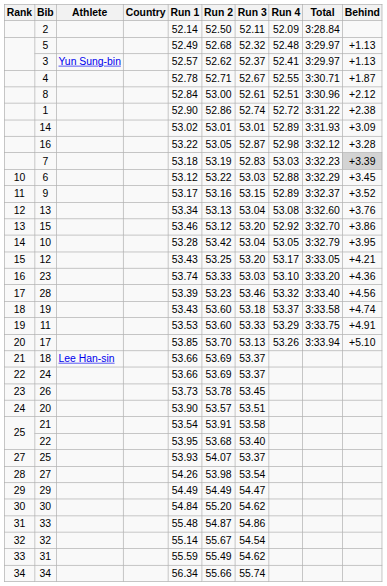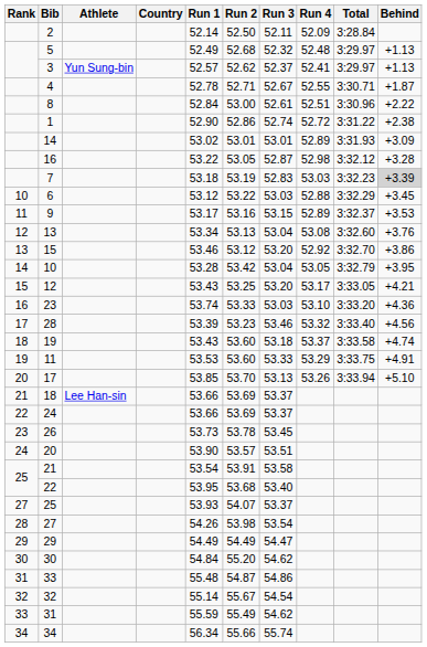 <table class="wikitable sortable" style="text-align:center">
 <tr>
 <th>Rank</th>
 <th>Bib</th>
 <th>Athlete</th>
 <th>Country</th>
 <th>Run 1</th>
 <th>Run 2</th>
 <th>Run 3</th>
 <th>Run 4</th>
 <th>Total</th>
 <th>Behind</th>
 </tr>
 <tr>
 <td></td>
 <td>2</td>
 <td align=left></td>
 <td align=left></td>
 <td>52.14</td>
 <td>52.50</td>
 <td>52.11</td>
 <td>52.09</td>
 <td>3:28.84</td>
 <td></td>
 </tr>
 <tr>
 <td rowspan=2></td>
 <td>5</td>
 <td align=left></td>
 <td align=left></td>
 <td>52.49</td>
 <td>52.68</td>
 <td>52.32</td>
 <td>52.48</td>
 <td>3:29.97</td>
 <td>+1.13</td>
 </tr>
 <tr>
 <td>3</td>
 <td align=left><a href='#'>Yun Sung-bin</a></td>
 <td align=left></td>
 <td>52.57</td>
 <td>52.62</td>
 <td>52.37</td>
 <td>52.41</td>
 <td>3:29.97</td>
 <td>+1.13</td>
 </tr>
 <tr>
 <td></td>
 <td>4</td>
 <td align=left></td>
 <td align=left></td>
 <td>52.78</td>
 <td>52.71</td>
 <td>52.67</td>
 <td>52.55</td>
 <td>3:30.71</td>
 <td>+1.87</td>
 </tr>
 <tr>
 <td></td>
 <td>8</td>
 <td align=left></td>
 <td align=left></td>
 <td>52.84</td>
 <td>53.00</td>
 <td>52.61</td>
 <td>52.51</td>
 <td>3:30.96</td>
-<td>+2.12</td>
+<td>+2.22</td>
 </tr>
 <tr>
 <td></td>
 <td>1</td>
 <td align=left></td>
 <td align=left></td>
 <td>52.90</td>
 <td>52.86</td>
 <td>52.74</td>
 <td>52.72</td>
 <td>3:31.22</td>
 <td>+2.38</td>
 </tr>
 <tr>
 <td></td>
 <td>14</td>
 <td align=left></td>
 <td align=left></td>
 <td>53.02</td>
 <td>53.01</td>
 <td>53.01</td>
 <td>52.89</td>
 <td>3:31.93</td>
 <td>+3.09</td>
 </tr>
 <tr>
 <td></td>
 <td>16</td>
 <td align=left></td>
 <td align=left></td>
 <td>53.22</td>
 <td>53.05</td>
 <td>52.87</td>
 <td>52.98</td>
 <td>3:32.12</td>
 <td>+3.28</td>
 </tr>
 <tr>
 <td></td>
 <td>7</td>
 <td align=left></td>
 <td align=left></td>
 <td>53.18</td>
 <td>53.19</td>
 <td>52.83</td>
 <td>53.03</td>
 <td>3:32.23</td>
 <td style="background: lightgrey;">+3.39</td>
 </tr>
 <tr>
 <td>10</td>
 <td>6</td>
 <td align=left></td>
 <td align=left></td>
 <td>53.12</td>
 <td>53.22</td>
 <td>53.03</td>
 <td>52.88</td>
 <td>3:32.29</td>
 <td>+3.45</td>
 </tr>
 <tr>
 <td>11</td>
 <td>9</td>
 <td align=left></td>
 <td align=left></td>
 <td>53.17</td>
 <td>53.16</td>
 <td>53.15</td>
 <td>52.89</td>
 <td>3:32.37</td>
-<td>+3.52</td>
+<td>+3.53</td>
 </tr>
 <tr>
 <td>12</td>
 <td>13</td>
 <td align=left></td>
 <td align=left></td>
 <td>53.34</td>
 <td>53.13</td>
 <td>53.04</td>
 <td>53.08</td>
 <td>3:32.60</td>
 <td>+3.76</td>
 </tr>
 <tr>
 <td>13</td>
 <td>15</td>
 <td align=left></td>
 <td align=left></td>
 <td>53.46</td>
 <td>53.12</td>
 <td>53.20</td>
 <td>52.92</td>
 <td>3:32.70</td>
 <td>+3.86</td>
 </tr>
 <tr>
 <td>14</td>
 <td>10</td>
 <td align=left></td>
 <td align=left></td>
 <td>53.28</td>
 <td>53.42</td>
 <td>53.04</td>
 <td>53.05</td>
 <td>3:32.79</td>
 <td>+3.95</td>
 </tr>
 <tr>
 <td>15</td>
 <td>12</td>
 <td align=left></td>
 <td align=left></td>
 <td>53.43</td>
 <td>53.25</td>
 <td>53.20</td>
 <td>53.17</td>
 <td>3:33.05</td>
 <td>+4.21</td>
 </tr>
 <tr>
 <td>16</td>
 <td>23</td>
 <td align=left></td>
 <td align=left></td>
 <td>53.74</td>
 <td>53.33</td>
 <td>53.03</td>
 <td>53.10</td>
 <td>3:33.20</td>
 <td>+4.36</td>
 </tr>
 <tr>
 <td>17</td>
 <td>28</td>
 <td align=left></td>
 <td align=left></td>
 <td>53.39</td>
 <td>53.23</td>
 <td>53.46</td>
 <td>53.32</td>
 <td>3:33.40</td>
 <td>+4.56</td>
 </tr>
 <tr>
 <td>18</td>
 <td>19</td>
 <td align=left></td>
 <td align=left></td>
 <td>53.43</td>
 <td>53.60</td>
 <td>53.18</td>
 <td>53.37</td>
 <td>3:33.58</td>
 <td>+4.74</td>
 </tr>
 <tr>
 <td>19</td>
 <td>11</td>
 <td align=left></td>
 <td align=left></td>
 <td>53.53</td>
 <td>53.60</td>
 <td>53.33</td>
 <td>53.29</td>
 <td>3:33.75</td>
 <td>+4.91</td>
 </tr>
 <tr>
 <td>20</td>
 <td>17</td>
 <td align=left></td>
 <td align=left></td>
 <td>53.85</td>
 <td>53.70</td>
 <td>53.13</td>
 <td>53.26</td>
 <td>3:33.94</td>
 <td>+5.10</td>
 </tr>
 <tr>
 <td>21</td>
 <td>18</td>
 <td align=left><a href='#'>Lee Han-sin</a></td>
 <td align=left></td>
 <td>53.66</td>
 <td>53.69</td>
 <td>53.37</td>
 <td></td>
 <td></td>
 <td></td>
 </tr>
 <tr>
 <td>22</td>
 <td>24</td>
 <td align=left></td>
 <td align=left></td>
 <td>53.66</td>
 <td>53.69</td>
 <td>53.37</td>
 <td></td>
 <td></td>
 <td></td>
 </tr>
 <tr>
 <td>23</td>
 <td>26</td>
 <td align=left></td>
 <td align=left></td>
 <td>53.73</td>
 <td>53.78</td>
 <td>53.45</td>
 <td></td>
 <td></td>
 <td></td>
 </tr>
 <tr>
 <td>24</td>
 <td>20</td>
 <td align=left></td>
 <td align=left></td>
 <td>53.90</td>
 <td>53.57</td>
 <td>53.51</td>
 <td></td>
 <td></td>
 <td></td>
 </tr>
 <tr>
 <td rowspan=2>25</td>
 <td>21</td>
 <td align=left></td>
 <td align=left></td>
 <td>53.54</td>
 <td>53.91</td>
 <td>53.58</td>
 <td></td>
 <td></td>
 <td></td>
 </tr>
 <tr>
 <td>22</td>
 <td align=left></td>
 <td align=left></td>
 <td>53.95</td>
 <td>53.68</td>
 <td>53.40</td>
 <td></td>
 <td></td>
 <td></td>
 </tr>
 <tr>
 <td>27</td>
 <td>25</td>
 <td align=left></td>
 <td align=left></td>
 <td>53.93</td>
 <td>54.07</td>
 <td>53.37</td>
 <td></td>
 <td></td>
 <td></td>
 </tr>
 <tr>
 <td>28</td>
 <td>27</td>
 <td align=left></td>
 <td align=left></td>
 <td>54.26</td>
 <td>53.98</td>
 <td>53.54</td>
 <td></td>
 <td></td>
 <td></td>
 </tr>
 <tr>
 <td>29</td>
 <td>29</td>
 <td align=left></td>
 <td align=left></td>
 <td>54.49</td>
 <td>54.49</td>
 <td>54.47</td>
 <td></td>
 <td></td>
 <td></td>
 </tr>
 <tr>
 <td>30</td>
 <td>30</td>
 <td align=left></td>
 <td align=left></td>
 <td>54.84</td>
 <td>55.20</td>
 <td>54.62</td>
 <td></td>
 <td></td>
 <td></td>
 </tr>
 <tr>
 <td>31</td>
 <td>33</td>
 <td align=left></td>
 <td align=left></td>
 <td>55.48</td>
 <td>54.87</td>
 <td>54.86</td>
 <td></td>
 <td></td>
 <td></td>
 </tr>
 <tr>
 <td>32</td>
 <td>32</td>
 <td align=left></td>
 <td align=left></td>
 <td>55.14</td>
 <td>55.67</td>
 <td>54.54</td>
 <td></td>
 <td></td>
 <td></td>
 </tr>
 <tr>
 <td>33</td>
 <td>31</td>
 <td align=left></td>
 <td align=left></td>
 <td>55.59</td>
 <td>55.49</td>
 <td>54.62</td>
 <td></td>
 <td></td>
 <td></td>
 </tr>
 <tr>
 <td>34</td>
 <td>34</td>
 <td align=left></td>
 <td align=left></td>
 <td>56.34</td>
 <td>55.66</td>
 <td>55.74</td>
 <td></td>
 <td></td>
 <td></td>
 </tr>
 </table>
